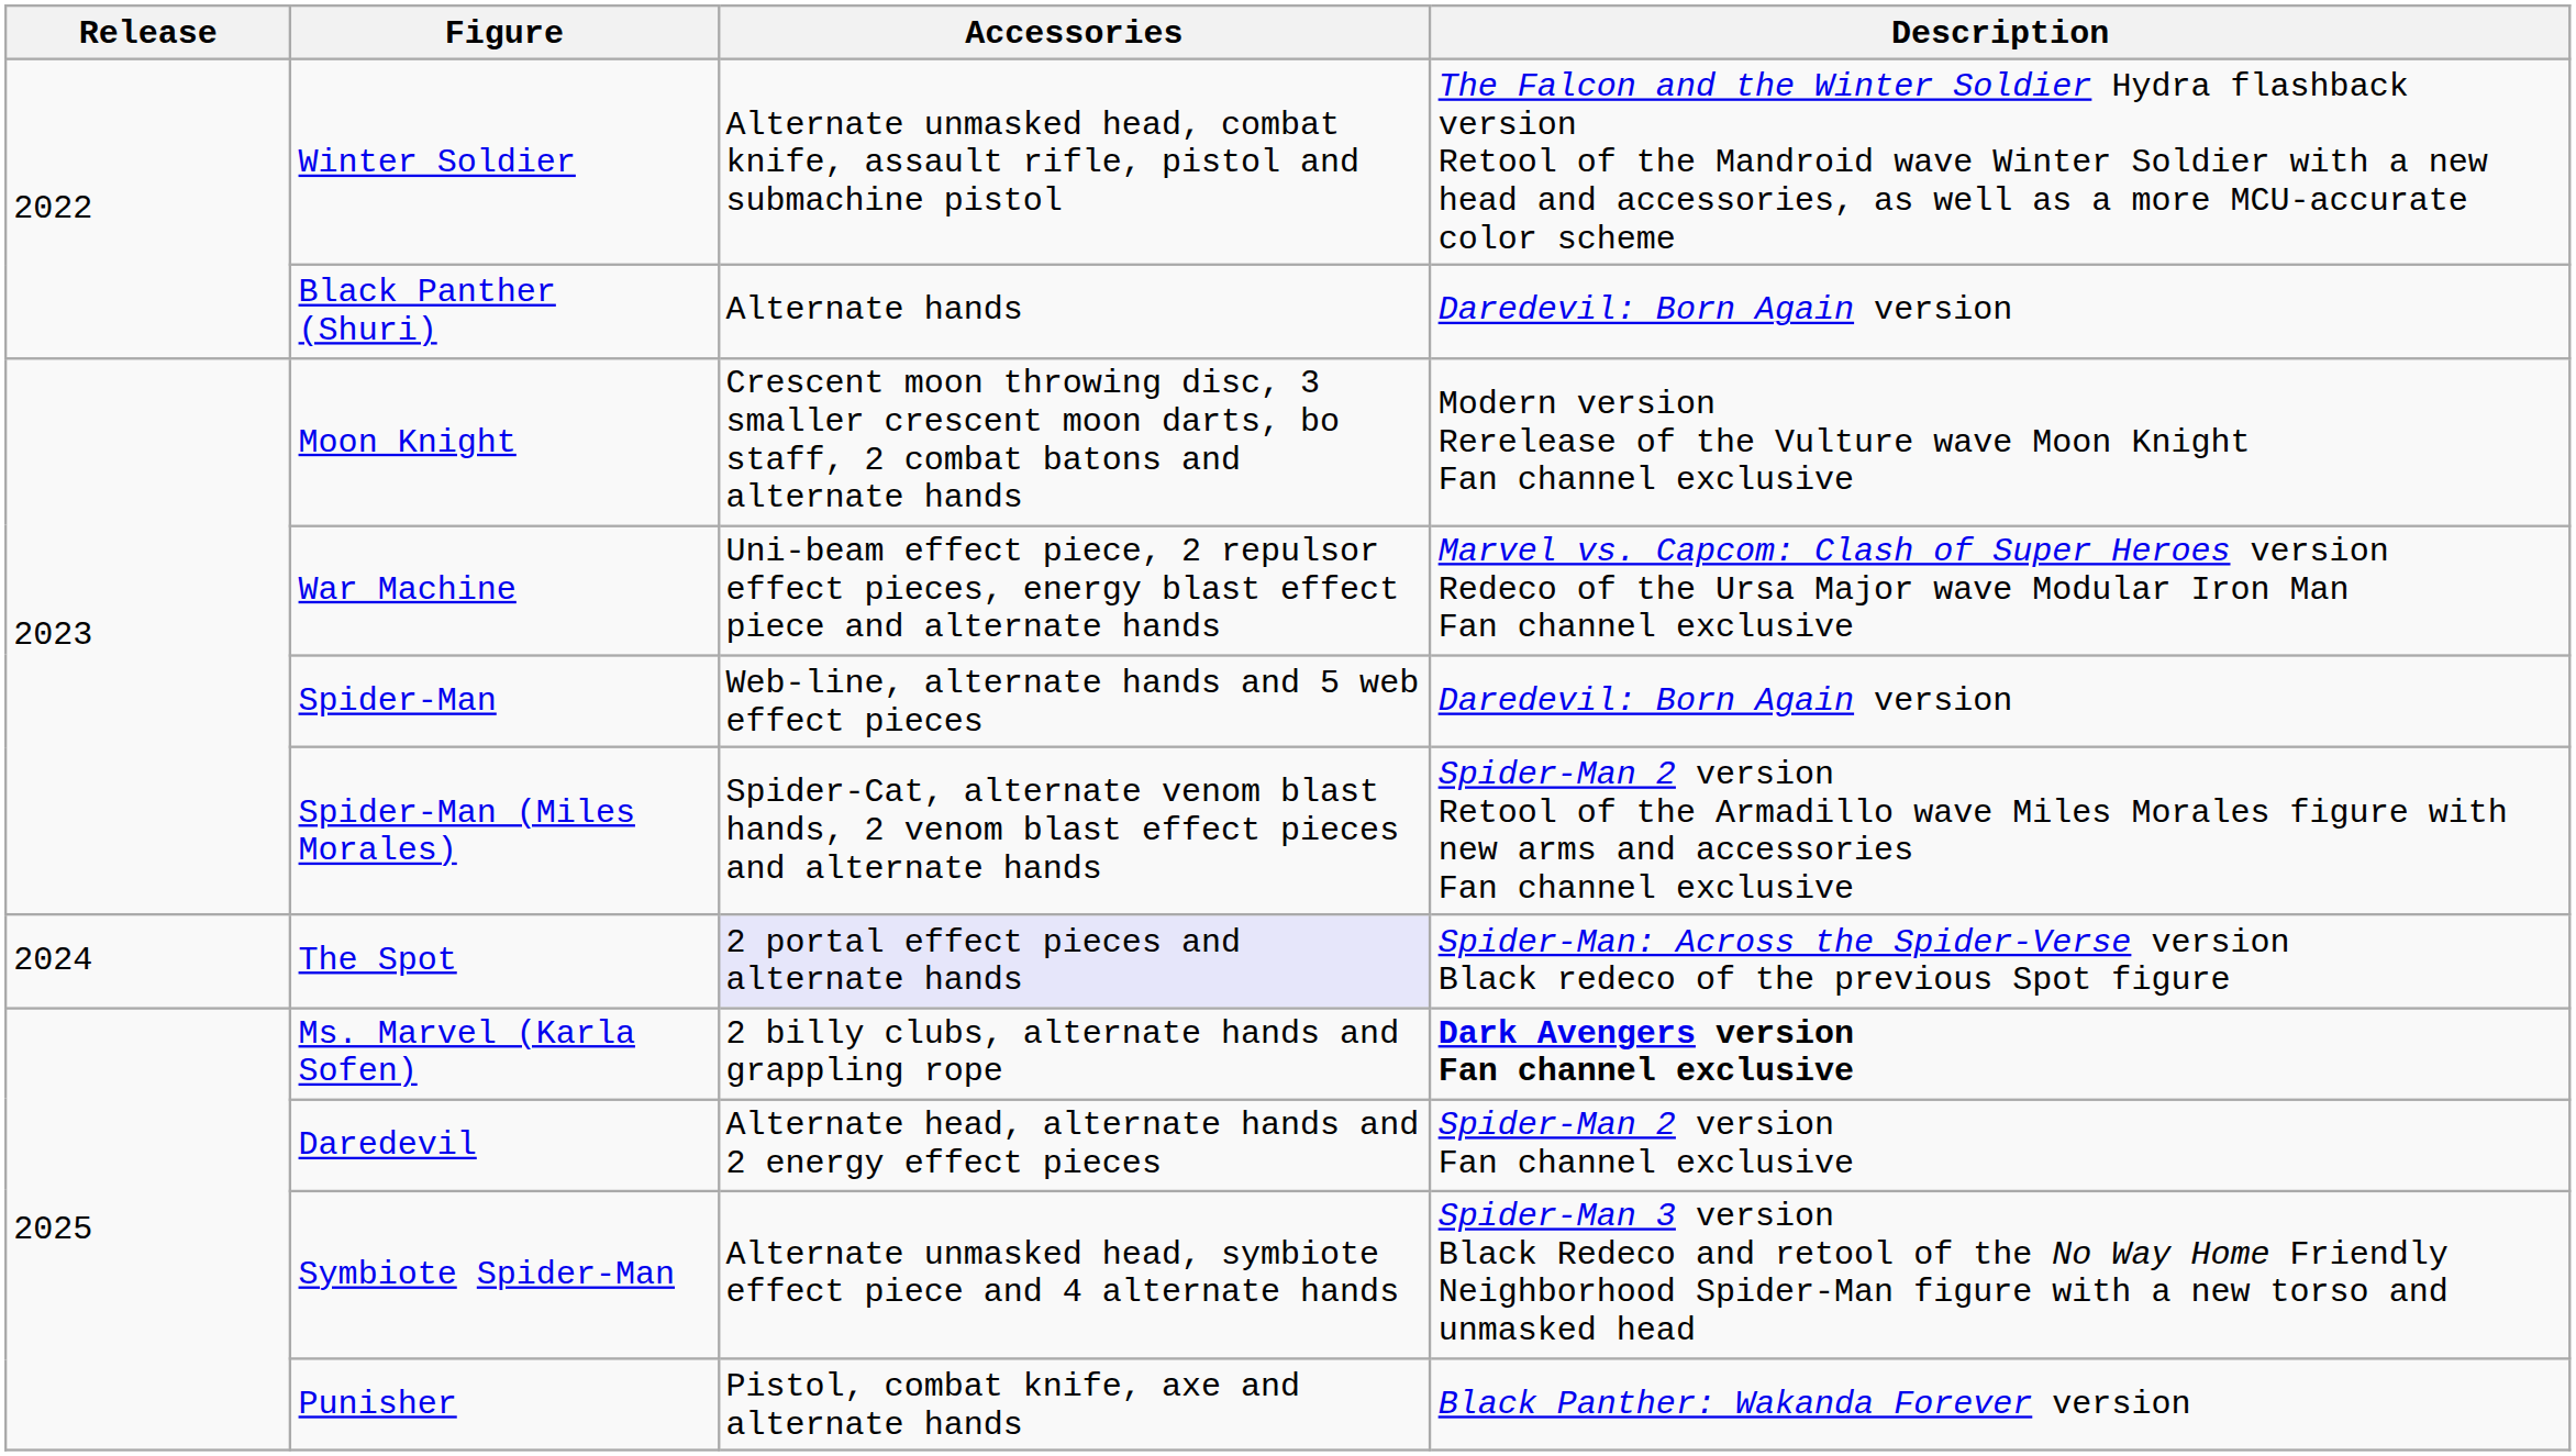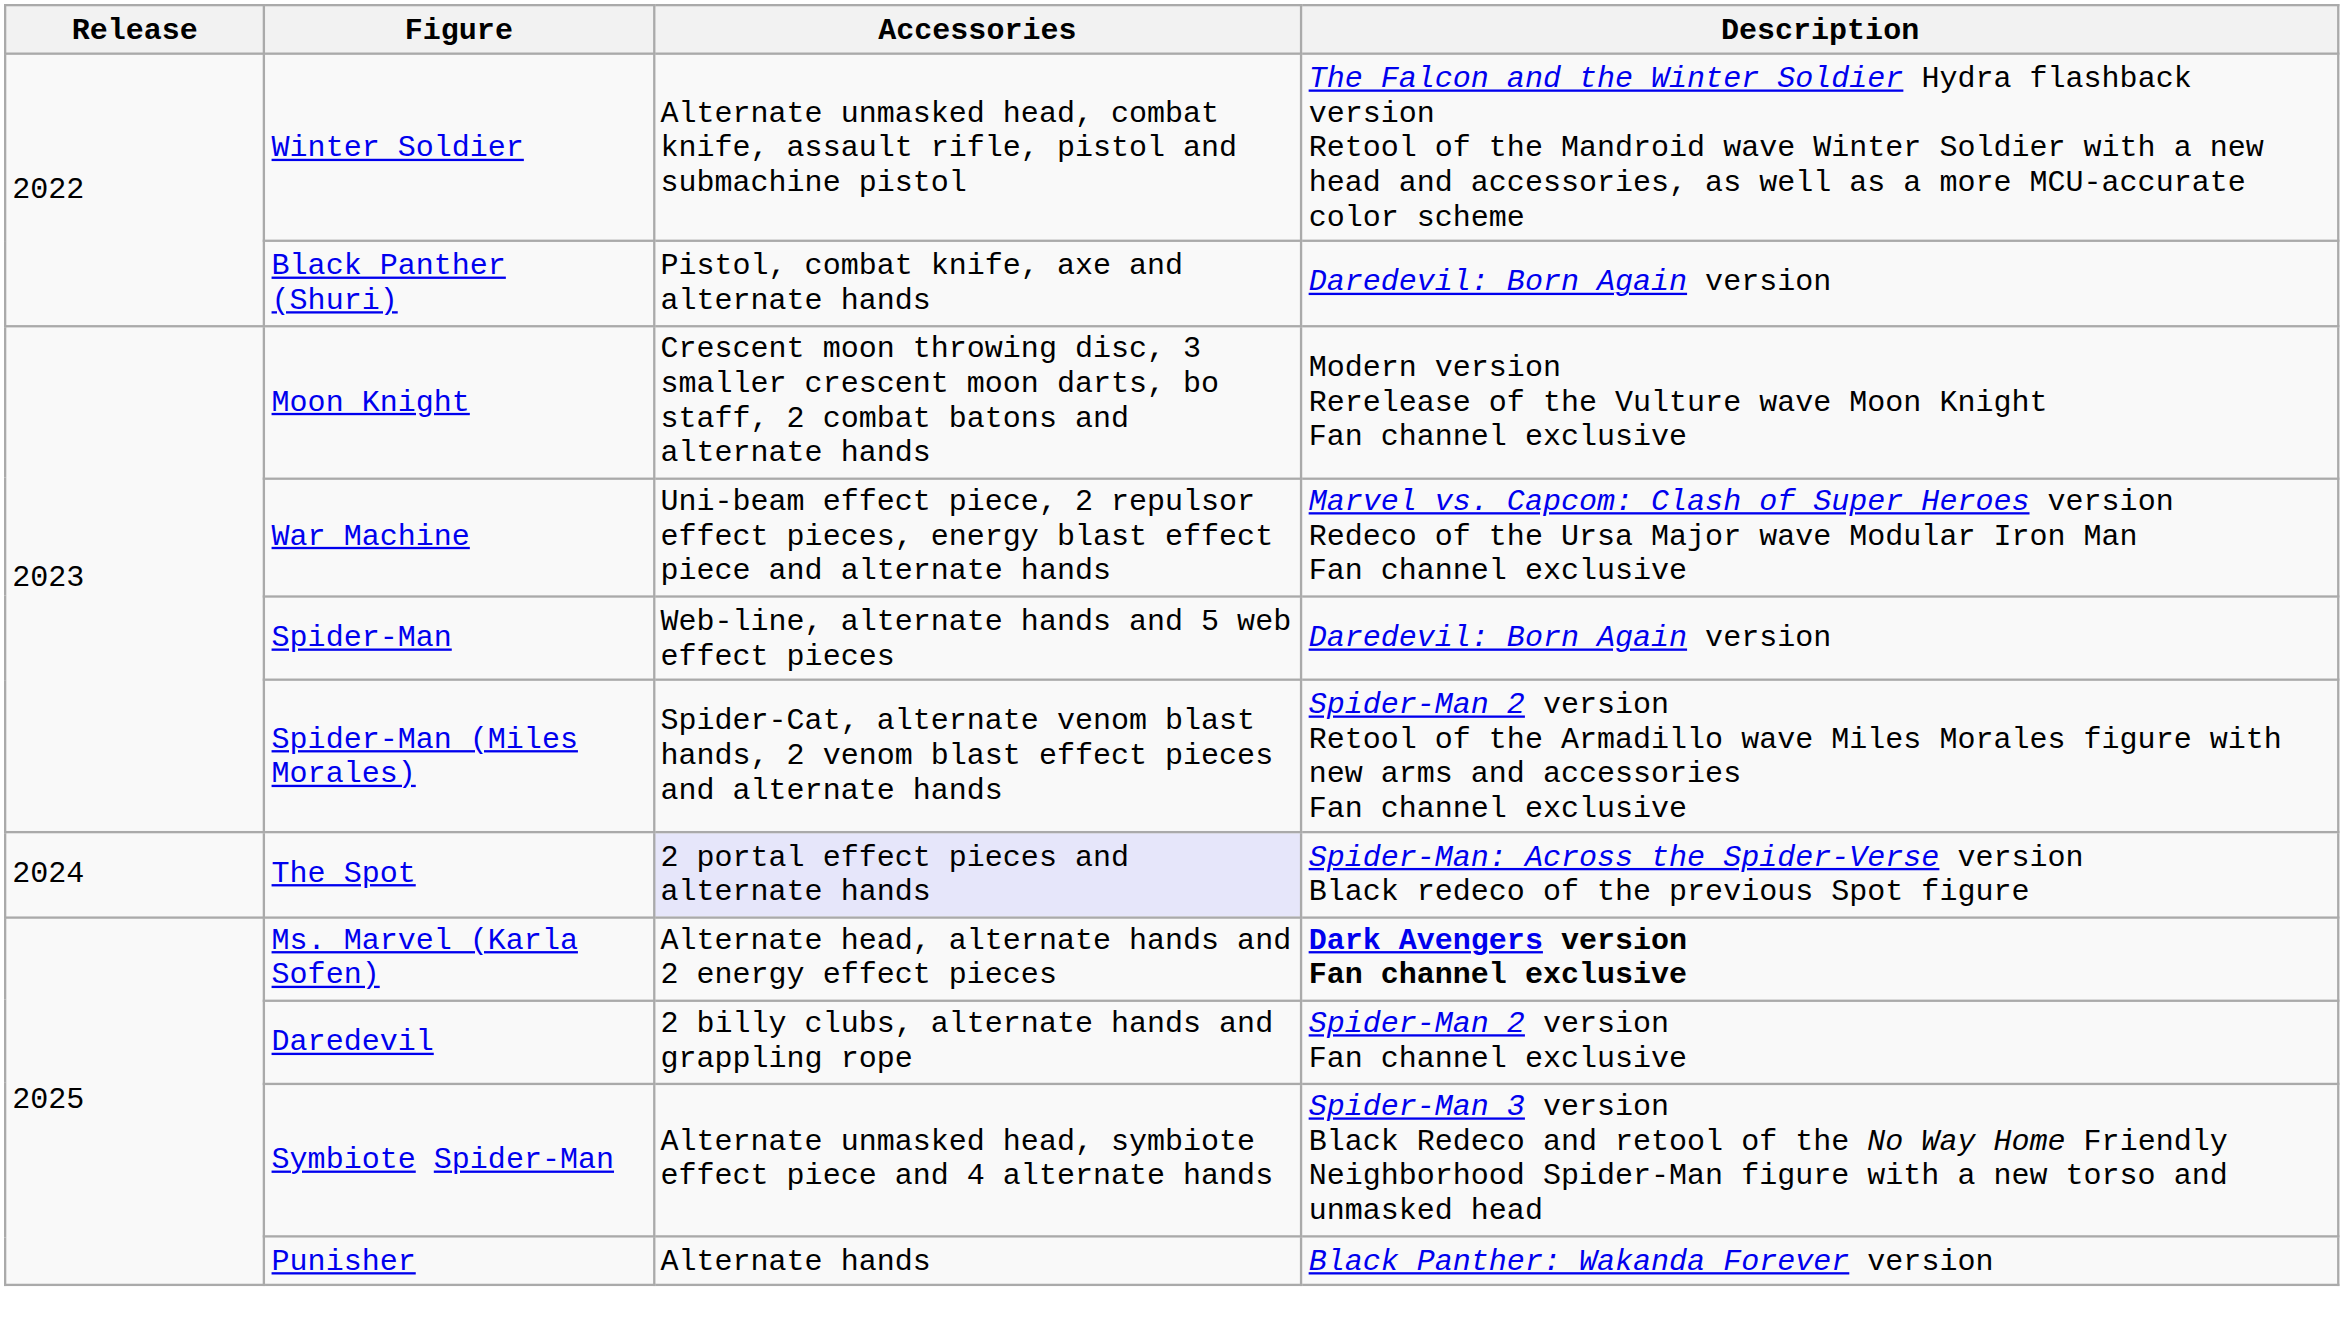 <table class="wikitable" style="width:80%;">
 <tr>
 <th width=10%>Release</th>
 <th width=15%>Figure</th>
 <th width=25%>Accessories</th>
 <th width=40%>Description</th>
 </tr>
 <tr>
 <td rowspan=2>2022</td>
 <td><a href='#'>Winter Soldier</a></td>
 <td>Alternate unmasked head, combat knife, assault rifle, pistol and submachine pistol</td>
 <td><em><a href='#'>The Falcon and the Winter Soldier</a></em> Hydra flashback version<br>Retool of the Mandroid wave Winter Soldier with a new head and accessories, as well as a more MCU-accurate color scheme</td>
 </tr>
 <tr>
 <td><a href='#'>Black Panther (Shuri)</a></td>
-<td>Alternate hands</td>
+<td>Pistol, combat knife, axe and alternate hands</td>
 <td><em><a href='#'>Daredevil: Born Again</a></em> version</td>
 </tr>
 <tr>
 <td rowspan=4>2023</td>
 <td><a href='#'>Moon Knight</a></td>
 <td>Crescent moon throwing disc, 3 smaller crescent moon darts, bo staff, 2 combat batons and alternate hands</td>
 <td>Modern version<br>Rerelease of the Vulture wave Moon Knight<br>Fan channel exclusive</td>
 </tr>
 <tr>
 <td><a href='#'>War Machine</a></td>
 <td>Uni-beam effect piece, 2 repulsor effect pieces, energy blast effect piece and alternate hands</td>
 <td><em><a href='#'>Marvel vs. Capcom: Clash of Super Heroes</a></em> version<br>Redeco of the Ursa Major wave Modular Iron Man<br>Fan channel exclusive</td>
 </tr>
 <tr>
 <td><a href='#'>Spider-Man</a></td>
 <td>Web-line, alternate hands and 5 web effect pieces</td>
 <td><em><a href='#'>Daredevil: Born Again</a></em> version</td>
 </tr>
 <tr>
 <td><a href='#'>Spider-Man (Miles Morales)</a></td>
 <td>Spider-Cat, alternate venom blast hands, 2 venom blast effect pieces and alternate hands</td>
 <td><em><a href='#'>Spider-Man 2</a></em> version<br>Retool of the Armadillo wave Miles Morales figure with new arms and accessories<br>Fan channel exclusive</td>
 </tr>
 <tr>
 <td>2024</td>
 <td><a href='#'>The Spot</a></td>
 <td style="background: lavender;">2 portal effect pieces and alternate hands</td>
 <td><em><a href='#'>Spider-Man: Across the Spider-Verse</a></em> version<br>Black redeco of the previous Spot figure</td>
 </tr>
 <tr>
 <td rowspan=4>2025</td>
 <td><a href='#'>Ms. Marvel (Karla Sofen)</a></td>
-<td>2 billy clubs, alternate hands and grappling rope</td>
+<td>Alternate head, alternate hands and 2 energy effect pieces</td>
 <td><strong><a href='#'>Dark Avengers</a> version<br>Fan channel exclusive</strong></td>
 </tr>
 <tr>
 <td><a href='#'>Daredevil</a></td>
-<td>Alternate head, alternate hands and 2 energy effect pieces</td>
+<td>2 billy clubs, alternate hands and grappling rope</td>
 <td><em><a href='#'>Spider-Man 2</a></em> version<br>Fan channel exclusive</td>
 </tr>
 <tr>
 <td><a href='#'>Symbiote</a> <a href='#'>Spider-Man</a></td>
 <td>Alternate unmasked head, symbiote effect piece and 4 alternate hands</td>
 <td><em><a href='#'>Spider-Man 3</a></em> version<br>Black Redeco and retool of the <em>No Way Home</em> Friendly Neighborhood Spider-Man figure with a new torso and unmasked head</td>
 </tr>
 <tr>
 <td><a href='#'>Punisher</a></td>
-<td>Pistol, combat knife, axe and alternate hands</td>
+<td>Alternate hands</td>
 <td><em><a href='#'>Black Panther: Wakanda Forever</a></em> version</td>
 </tr>
 </table>
